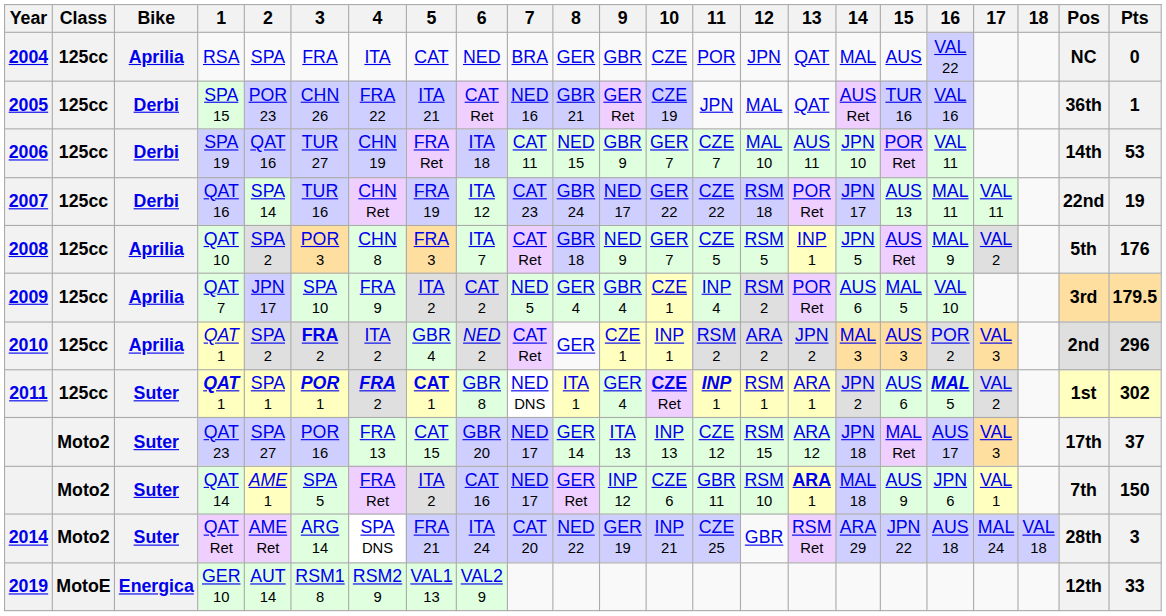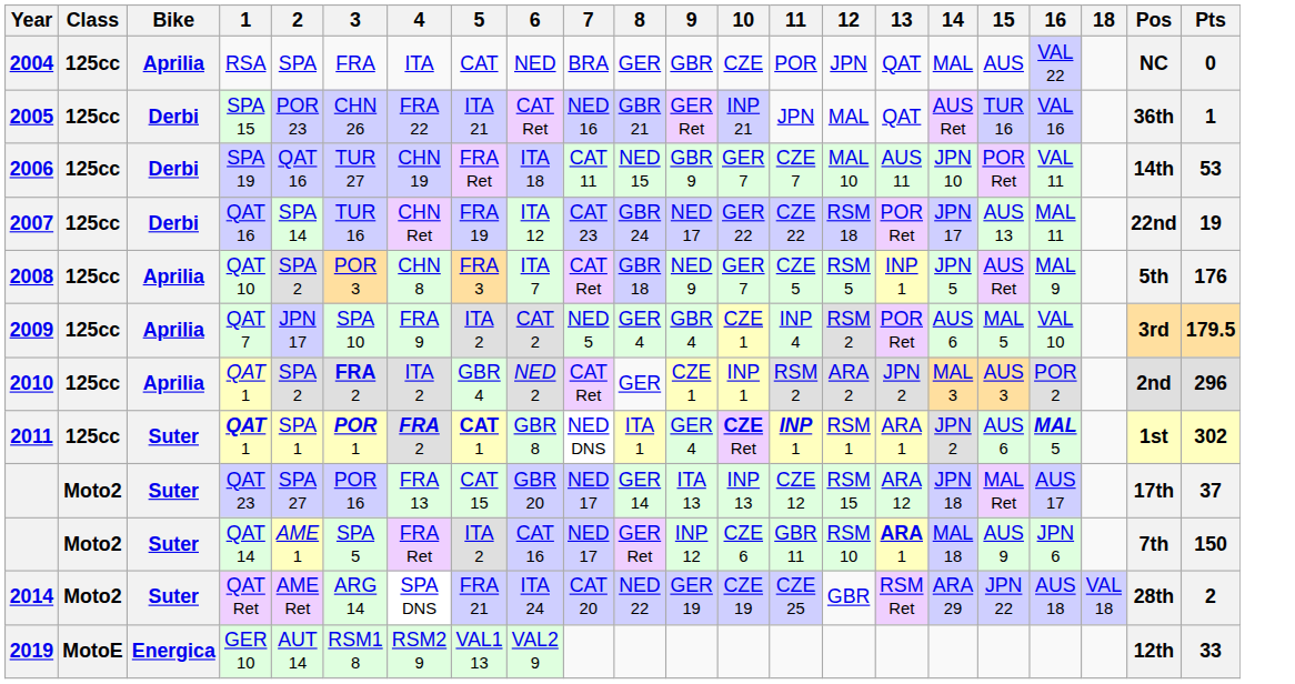 <table class="wikitable" style="text-align:center">
 <tr>
 <th>Year</th>
 <th>Class</th>
 <th>Bike</th>
 <th>1</th>
 <th>2</th>
 <th>3</th>
 <th>4</th>
 <th>5</th>
 <th>6</th>
 <th>7</th>
 <th>8</th>
 <th>9</th>
 <th>10</th>
 <th>11</th>
 <th>12</th>
 <th>13</th>
 <th>14</th>
 <th>15</th>
 <th>16</th>
-<th>17</th>
 <th>18</th>
 <th>Pos</th>
 <th>Pts</th>
 </tr>
 <tr>
 <th><a href='#'>2004</a></th>
 <th>125cc</th>
 <th><a href='#'>Aprilia</a></th>
 <td><a href='#'>RSA</a></td>
 <td><a href='#'>SPA</a></td>
 <td><a href='#'>FRA</a></td>
 <td><a href='#'>ITA</a></td>
 <td><a href='#'>CAT</a></td>
 <td><a href='#'>NED</a></td>
 <td><a href='#'>BRA</a></td>
 <td><a href='#'>GER</a></td>
 <td><a href='#'>GBR</a></td>
 <td><a href='#'>CZE</a></td>
 <td><a href='#'>POR</a></td>
 <td><a href='#'>JPN</a></td>
 <td><a href='#'>QAT</a></td>
 <td><a href='#'>MAL</a></td>
 <td><a href='#'>AUS</a></td>
 <td style="background:#cfcfff;"><a href='#'>VAL</a><br><small>22</small></td>
 <td></td>
-<td></td>
 <th>NC</th>
 <th>0</th>
 </tr>
 <tr>
 <th><a href='#'>2005</a></th>
 <th>125cc</th>
 <th><a href='#'>Derbi</a></th>
 <td style="background:#dfffdf;"><a href='#'>SPA</a><br><small>15</small></td>
 <td style="background:#cfcfff;"><a href='#'>POR</a><br><small>23</small></td>
 <td style="background:#cfcfff;"><a href='#'>CHN</a><br><small>26</small></td>
 <td style="background:#cfcfff;"><a href='#'>FRA</a><br><small>22</small></td>
 <td style="background:#cfcfff;"><a href='#'>ITA</a><br><small>21</small></td>
 <td style="background:#efcfff;"><a href='#'>CAT</a><br><small>Ret</small></td>
 <td style="background:#cfcfff;"><a href='#'>NED</a><br><small>16</small></td>
 <td style="background:#cfcfff;"><a href='#'>GBR</a><br><small>21</small></td>
 <td style="background:#efcfff;"><a href='#'>GER</a><br><small>Ret</small></td>
-<td style="background:#cfcfff;"><a href='#'>CZE</a><br><small>19</small></td>
+<td style="background:#cfcfff;"><a href='#'>INP</a><br><small>21</small></td>
 <td><a href='#'>JPN</a></td>
 <td><a href='#'>MAL</a></td>
 <td><a href='#'>QAT</a></td>
 <td style="background:#efcfff;"><a href='#'>AUS</a><br><small>Ret</small></td>
 <td style="background:#cfcfff;"><a href='#'>TUR</a><br><small>16</small></td>
 <td style="background:#cfcfff;"><a href='#'>VAL</a><br><small>16</small></td>
-<td></td>
 <td></td>
 <th>36th</th>
 <th>1</th>
 </tr>
 <tr>
 <th><a href='#'>2006</a></th>
 <th>125cc</th>
 <th><a href='#'>Derbi</a></th>
 <td style="background:#cfcfff;"><a href='#'>SPA</a><br><small>19</small></td>
 <td style="background:#cfcfff;"><a href='#'>QAT</a><br><small>16</small></td>
 <td style="background:#cfcfff;"><a href='#'>TUR</a><br><small>27</small></td>
 <td style="background:#cfcfff;"><a href='#'>CHN</a><br><small>19</small></td>
 <td style="background:#efcfff;"><a href='#'>FRA</a><br><small>Ret</small></td>
 <td style="background:#cfcfff;"><a href='#'>ITA</a><br><small>18</small></td>
 <td style="background:#dfffdf;"><a href='#'>CAT</a><br><small>11</small></td>
 <td style="background:#dfffdf;"><a href='#'>NED</a><br><small>15</small></td>
 <td style="background:#dfffdf;"><a href='#'>GBR</a><br><small>9</small></td>
 <td style="background:#dfffdf;"><a href='#'>GER</a><br><small>7</small></td>
 <td style="background:#dfffdf;"><a href='#'>CZE</a><br><small>7</small></td>
 <td style="background:#dfffdf;"><a href='#'>MAL</a><br><small>10</small></td>
 <td style="background:#dfffdf;"><a href='#'>AUS</a><br><small>11</small></td>
 <td style="background:#dfffdf;"><a href='#'>JPN</a><br><small>10</small></td>
 <td style="background:#efcfff;"><a href='#'>POR</a><br><small>Ret</small></td>
 <td style="background:#dfffdf;"><a href='#'>VAL</a><br><small>11</small></td>
 <td></td>
-<td></td>
 <th>14th</th>
 <th>53</th>
 </tr>
 <tr>
 <th><a href='#'>2007</a></th>
 <th>125cc</th>
 <th><a href='#'>Derbi</a></th>
 <td style="background:#cfcfff;"><a href='#'>QAT</a><br><small>16</small></td>
 <td style="background:#dfffdf;"><a href='#'>SPA</a><br><small>14</small></td>
 <td style="background:#cfcfff;"><a href='#'>TUR</a><br><small>16</small></td>
 <td style="background:#efcfff;"><a href='#'>CHN</a><br><small>Ret</small></td>
 <td style="background:#cfcfff;"><a href='#'>FRA</a><br><small>19</small></td>
 <td style="background:#dfffdf;"><a href='#'>ITA</a><br><small>12</small></td>
 <td style="background:#cfcfff;"><a href='#'>CAT</a><br><small>23</small></td>
 <td style="background:#cfcfff;"><a href='#'>GBR</a><br><small>24</small></td>
 <td style="background:#cfcfff;"><a href='#'>NED</a><br><small>17</small></td>
 <td style="background:#cfcfff;"><a href='#'>GER</a><br><small>22</small></td>
 <td style="background:#cfcfff;"><a href='#'>CZE</a><br><small>22</small></td>
 <td style="background:#cfcfff;"><a href='#'>RSM</a><br><small>18</small></td>
 <td style="background:#efcfff;"><a href='#'>POR</a><br><small>Ret</small></td>
 <td style="background:#cfcfff;"><a href='#'>JPN</a><br><small>17</small></td>
 <td style="background:#dfffdf;"><a href='#'>AUS</a><br><small>13</small></td>
 <td style="background:#dfffdf;"><a href='#'>MAL</a><br><small>11</small></td>
-<td style="background:#dfffdf;"><a href='#'>VAL</a><br><small>11</small></td>
 <td></td>
 <th>22nd</th>
 <th>19</th>
 </tr>
 <tr>
 <th><a href='#'>2008</a></th>
 <th>125cc</th>
 <th><a href='#'>Aprilia</a></th>
 <td style="background:#dfffdf;"><a href='#'>QAT</a><br><small>10</small></td>
 <td style="background:#dfdfdf;"><a href='#'>SPA</a><br><small>2</small></td>
 <td style="background:#ffdf9f;"><a href='#'>POR</a><br><small>3</small></td>
 <td style="background:#dfffdf;"><a href='#'>CHN</a><br><small>8</small></td>
 <td style="background:#ffdf9f;"><a href='#'>FRA</a><br><small>3</small></td>
 <td style="background:#dfffdf;"><a href='#'>ITA</a><br><small>7</small></td>
 <td style="background:#efcfff;"><a href='#'>CAT</a><br><small>Ret</small></td>
 <td style="background:#cfcfff;"><a href='#'>GBR</a><br><small>18</small></td>
 <td style="background:#dfffdf;"><a href='#'>NED</a><br><small>9</small></td>
 <td style="background:#dfffdf;"><a href='#'>GER</a><br><small>7</small></td>
 <td style="background:#dfffdf;"><a href='#'>CZE</a><br><small>5</small></td>
 <td style="background:#dfffdf;"><a href='#'>RSM</a><br><small>5</small></td>
 <td style="background:#ffffbf;"><a href='#'>INP</a><br><small>1</small></td>
 <td style="background:#dfffdf;"><a href='#'>JPN</a><br><small>5</small></td>
 <td style="background:#efcfff;"><a href='#'>AUS</a><br><small>Ret</small></td>
 <td style="background:#dfffdf;"><a href='#'>MAL</a><br><small>9</small></td>
-<td style="background:#dfdfdf;"><a href='#'>VAL</a><br><small>2</small></td>
 <td></td>
 <th>5th</th>
 <th>176</th>
 </tr>
 <tr>
 <th><a href='#'>2009</a></th>
 <th>125cc</th>
 <th><a href='#'>Aprilia</a></th>
 <td style="background:#dfffdf;"><a href='#'>QAT</a><br><small>7</small></td>
 <td style="background:#cfcfff;"><a href='#'>JPN</a><br><small>17</small></td>
 <td style="background:#dfffdf;"><a href='#'>SPA</a><br><small>10</small></td>
 <td style="background:#dfffdf;"><a href='#'>FRA</a><br><small>9</small></td>
 <td style="background:#dfdfdf;"><a href='#'>ITA</a><br><small>2</small></td>
 <td style="background:#dfdfdf;"><a href='#'>CAT</a><br><small>2</small></td>
 <td style="background:#dfffdf;"><a href='#'>NED</a><br><small>5</small></td>
 <td style="background:#dfffdf;"><a href='#'>GER</a><br><small>4</small></td>
 <td style="background:#dfffdf;"><a href='#'>GBR</a><br><small>4</small></td>
 <td style="background:#ffffbf;"><a href='#'>CZE</a><br><small>1</small></td>
 <td style="background:#dfffdf;"><a href='#'>INP</a><br><small>4</small></td>
 <td style="background:#dfdfdf;"><a href='#'>RSM</a><br><small>2</small></td>
 <td style="background:#efcfff;"><a href='#'>POR</a><br><small>Ret</small></td>
 <td style="background:#dfffdf;"><a href='#'>AUS</a><br><small>6</small></td>
 <td style="background:#dfffdf;"><a href='#'>MAL</a><br><small>5</small></td>
 <td style="background:#dfffdf;"><a href='#'>VAL</a><br><small>10</small></td>
 <td></td>
-<td></td>
 <td style="background:#ffdf9f;"><strong>3rd</strong></td>
 <td style="background:#ffdf9f;"><strong>179.5</strong></td>
 </tr>
 <tr>
 <th><a href='#'>2010</a></th>
 <th>125cc</th>
 <th><a href='#'>Aprilia</a></th>
 <td style="background:#ffffbf;"><em><a href='#'>QAT</a></em><br><small>1</small></td>
 <td style="background:#dfdfdf;"><a href='#'>SPA</a><br><small>2</small></td>
 <td style="background:#dfdfdf;"><strong><a href='#'>FRA</a></strong><br><small>2</small></td>
 <td style="background:#dfdfdf;"><a href='#'>ITA</a><br><small>2</small></td>
 <td style="background:#dfffdf;"><a href='#'>GBR</a><br><small>4</small></td>
 <td style="background:#dfdfdf;"><em><a href='#'>NED</a></em><br><small>2</small></td>
 <td style="background:#efcfff;"><a href='#'>CAT</a><br><small>Ret</small></td>
 <td><a href='#'>GER</a></td>
 <td style="background:#ffffbf;"><a href='#'>CZE</a><br><small>1</small></td>
 <td style="background:#ffffbf;"><a href='#'>INP</a><br><small>1</small></td>
 <td style="background:#dfdfdf;"><a href='#'>RSM</a><br><small>2</small></td>
 <td style="background:#dfdfdf;"><a href='#'>ARA</a><br><small>2</small></td>
 <td style="background:#dfdfdf;"><a href='#'>JPN</a><br><small>2</small></td>
 <td style="background:#ffdf9f;"><a href='#'>MAL</a><br><small>3</small></td>
 <td style="background:#ffdf9f;"><a href='#'>AUS</a><br><small>3</small></td>
 <td style="background:#dfdfdf;"><a href='#'>POR</a><br><small>2</small></td>
-<td style="background:#ffdf9f;"><a href='#'>VAL</a><br><small>3</small></td>
 <td></td>
 <td style="background:#dfdfdf;"><strong>2nd</strong></td>
 <td style="background:#dfdfdf;"><strong>296</strong></td>
 </tr>
 <tr>
 <th><a href='#'>2011</a></th>
 <th>125cc</th>
 <th><a href='#'>Suter</a></th>
 <td style="background:#ffffbf;"><strong><em><a href='#'>QAT</a></em></strong><br><small>1</small></td>
 <td style="background:#ffffbf;"><a href='#'>SPA</a><br><small>1</small></td>
 <td style="background:#ffffbf;"><strong><em><a href='#'>POR</a></em></strong><br><small>1</small></td>
 <td style="background:#dfdfdf;"><strong><em><a href='#'>FRA</a></em></strong><br><small>2</small></td>
 <td style="background:#ffffbf;"><strong><a href='#'>CAT</a></strong><br><small>1</small></td>
 <td style="background:#dfffdf;"><a href='#'>GBR</a><br><small>8</small></td>
 <td style="background:#ffffff;"><a href='#'>NED</a><br><small>DNS</small></td>
 <td style="background:#ffffbf;"><a href='#'>ITA</a><br><small>1</small></td>
 <td style="background:#dfffdf;"><a href='#'>GER</a><br><small>4</small></td>
 <td style="background:#efcfff;"><strong><a href='#'>CZE</a></strong><br><small>Ret</small></td>
 <td style="background:#ffffbf;"><strong><em><a href='#'>INP</a></em></strong><br><small>1</small></td>
 <td style="background:#ffffbf;"><a href='#'>RSM</a><br><small>1</small></td>
 <td style="background:#ffffbf;"><a href='#'>ARA</a><br><small>1</small></td>
 <td style="background:#dfdfdf;"><a href='#'>JPN</a><br><small>2</small></td>
 <td style="background:#dfffdf;"><a href='#'>AUS</a><br><small>6</small></td>
 <td style="background:#dfffdf;"><strong><em><a href='#'>MAL</a></em></strong><br><small>5</small></td>
-<td style="background:#dfdfdf;"><a href='#'>VAL</a><br><small>2</small></td>
 <td></td>
 <td style="background:#ffffbf;"><strong>1st</strong></td>
 <td style="background:#ffffbf;"><strong>302</strong></td>
 </tr>
 <tr>
 <th></th>
 <th>Moto2</th>
 <th><a href='#'>Suter</a></th>
 <td style="background:#cfcfff;"><a href='#'>QAT</a><br><small>23</small></td>
 <td style="background:#cfcfff;"><a href='#'>SPA</a><br><small>27</small></td>
 <td style="background:#cfcfff;"><a href='#'>POR</a><br><small>16</small></td>
 <td style="background:#dfffdf;"><a href='#'>FRA</a><br><small>13</small></td>
 <td style="background:#dfffdf;"><a href='#'>CAT</a><br><small>15</small></td>
 <td style="background:#cfcfff;"><a href='#'>GBR</a><br><small>20</small></td>
 <td style="background:#cfcfff;"><a href='#'>NED</a><br><small>17</small></td>
 <td style="background:#dfffdf;"><a href='#'>GER</a><br><small>14</small></td>
 <td style="background:#dfffdf;"><a href='#'>ITA</a><br><small>13</small></td>
 <td style="background:#dfffdf;"><a href='#'>INP</a><br><small>13</small></td>
 <td style="background:#dfffdf;"><a href='#'>CZE</a><br><small>12</small></td>
 <td style="background:#dfffdf;"><a href='#'>RSM</a><br><small>15</small></td>
 <td style="background:#dfffdf;"><a href='#'>ARA</a><br><small>12</small></td>
 <td style="background:#cfcfff;"><a href='#'>JPN</a><br><small>18</small></td>
 <td style="background:#efcfff;"><a href='#'>MAL</a><br><small>Ret</small></td>
 <td style="background:#cfcfff;"><a href='#'>AUS</a><br><small>17</small></td>
-<td style="background:#FFDF9F;"><a href='#'>VAL</a><br><small>3</small></td>
 <td></td>
 <th>17th</th>
 <th>37</th>
 </tr>
 <tr>
 <th></th>
 <th>Moto2</th>
 <th><a href='#'>Suter</a></th>
 <td style="background:#dfffdf;"><a href='#'>QAT</a><br><small>14</small></td>
 <td style="background:#ffffbf;"><em><a href='#'>AME</a></em><br><small>1</small></td>
 <td style="background:#dfffdf;"><a href='#'>SPA</a><br><small>5</small></td>
 <td style="background:#efcfff;"><a href='#'>FRA</a><br><small>Ret</small></td>
 <td style="background:#dfdfdf;"><a href='#'>ITA</a><br><small>2</small></td>
 <td style="background:#cfcfff;"><a href='#'>CAT</a><br><small>16</small></td>
 <td style="background:#cfcfff;"><a href='#'>NED</a><br><small>17</small></td>
 <td style="background:#efcfff;"><a href='#'>GER</a><br><small>Ret</small></td>
 <td style="background:#dfffdf;"><a href='#'>INP</a><br><small>12</small></td>
 <td style="background:#dfffdf;"><a href='#'>CZE</a><br><small>6</small></td>
 <td style="background:#dfffdf;"><a href='#'>GBR</a><br><small>11</small></td>
 <td style="background:#dfffdf;"><a href='#'>RSM</a><br><small>10</small></td>
 <td style="background:#ffffbf;"><strong><a href='#'>ARA</a></strong><br><small>1</small></td>
 <td style="background:#cfcfff;"><a href='#'>MAL</a><br><small>18</small></td>
 <td style="background:#dfffdf;"><a href='#'>AUS</a><br><small>9</small></td>
 <td style="background:#dfffdf;"><a href='#'>JPN</a><br><small>6</small></td>
-<td style="background:#ffffbf;"><a href='#'>VAL</a><br><small>1</small></td>
 <td></td>
 <th>7th</th>
 <th>150</th>
 </tr>
 <tr>
 <th><a href='#'>2014</a></th>
 <th>Moto2</th>
 <th><a href='#'>Suter</a></th>
 <td style="background:#efcfff;"><a href='#'>QAT</a><br><small>Ret</small></td>
 <td style="background:#efcfff;"><a href='#'>AME</a><br><small>Ret</small></td>
 <td style="background:#dfffdf;"><a href='#'>ARG</a><br><small>14</small></td>
 <td style="background:#ffffff;"><a href='#'>SPA</a><br><small>DNS</small></td>
 <td style="background:#cfcfff;"><a href='#'>FRA</a><br><small>21</small></td>
 <td style="background:#cfcfff;"><a href='#'>ITA</a><br><small>24</small></td>
 <td style="background:#cfcfff;"><a href='#'>CAT</a><br><small>20</small></td>
 <td style="background:#cfcfff;"><a href='#'>NED</a><br><small>22</small></td>
 <td style="background:#cfcfff;"><a href='#'>GER</a><br><small>19</small></td>
-<td style="background:#cfcfff;"><a href='#'>INP</a><br><small>21</small></td>
+<td style="background:#cfcfff;"><a href='#'>CZE</a><br><small>19</small></td>
 <td style="background:#cfcfff;"><a href='#'>CZE</a><br><small>25</small></td>
 <td><a href='#'>GBR</a></td>
 <td style="background:#efcfff;"><a href='#'>RSM</a><br><small>Ret</small></td>
 <td style="background:#cfcfff;"><a href='#'>ARA</a><br><small>29</small></td>
 <td style="background:#cfcfff;"><a href='#'>JPN</a><br><small>22</small></td>
 <td style="background:#cfcfff;"><a href='#'>AUS</a><br><small>18</small></td>
-<td style="background:#cfcfff;"><a href='#'>MAL</a><br><small>24</small></td>
 <td style="background:#cfcfff;"><a href='#'>VAL</a><br><small>18</small></td>
 <th>28th</th>
-<th>3</th>
+<th>2</th>
 </tr>
 <tr>
 <th align="left"><a href='#'>2019</a></th>
 <th align="left">MotoE</th>
 <th align="left"><a href='#'>Energica</a></th>
 <td style="background:#dfffdf;"><a href='#'>GER</a><br><small>10</small></td>
 <td style="background:#dfffdf;"><a href='#'>AUT</a><br><small>14</small></td>
 <td style="background:#dfffdf;"><a href='#'>RSM1</a><br><small>8</small></td>
 <td style="background:#dfffdf;"><a href='#'>RSM2</a><br><small>9</small></td>
 <td style="background:#dfffdf;"><a href='#'>VAL1</a><br><small>13</small></td>
 <td style="background:#dfffdf;"><a href='#'>VAL2</a><br><small>9</small></td>
 <td></td>
 <td></td>
 <td></td>
 <td></td>
 <td></td>
 <td></td>
 <td></td>
 <td></td>
 <td></td>
 <td></td>
 <td></td>
-<td></td>
 <th>12th</th>
 <th>33</th>
 </tr>
 </table>
